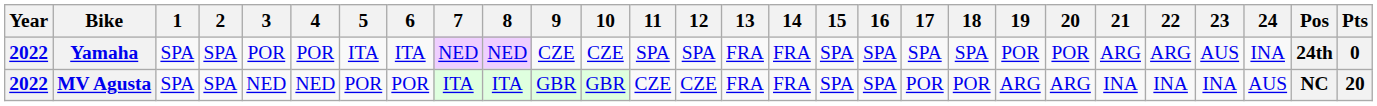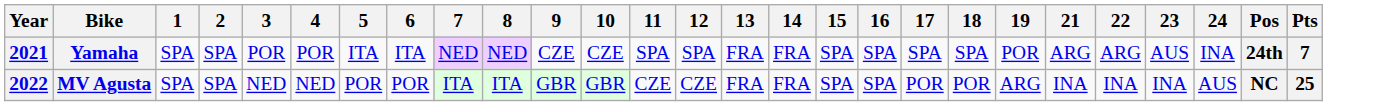 <table class="wikitable" style="text-align:center; font-size:90%">
 <tr>
 <th>Year</th>
 <th>Bike</th>
 <th>1</th>
 <th>2</th>
 <th>3</th>
 <th>4</th>
 <th>5</th>
 <th>6</th>
 <th>7</th>
 <th>8</th>
 <th>9</th>
 <th>10</th>
 <th>11</th>
 <th>12</th>
 <th>13</th>
 <th>14</th>
 <th>15</th>
 <th>16</th>
 <th>17</th>
 <th>18</th>
 <th>19</th>
-<th>20</th>
 <th>21</th>
 <th>22</th>
 <th>23</th>
 <th>24</th>
 <th>Pos</th>
 <th>Pts</th>
 </tr>
 <tr>
-<th><a href='#'>2022</a></th>
+<th><a href='#'>2021</a></th>
 <th><a href='#'>Yamaha</a></th>
 <td><a href='#'>SPA</a></td>
 <td><a href='#'>SPA</a></td>
 <td><a href='#'>POR</a></td>
 <td><a href='#'>POR</a></td>
 <td><a href='#'>ITA</a></td>
 <td><a href='#'>ITA</a></td>
 <td style="background:#efcfff;"><a href='#'>NED</a><br></td>
 <td style="background:#efcfff;"><a href='#'>NED</a><br></td>
 <td><a href='#'>CZE</a></td>
 <td><a href='#'>CZE</a></td>
 <td><a href='#'>SPA</a></td>
 <td><a href='#'>SPA</a></td>
 <td><a href='#'>FRA</a></td>
 <td><a href='#'>FRA</a></td>
 <td><a href='#'>SPA</a></td>
 <td><a href='#'>SPA</a></td>
 <td><a href='#'>SPA</a></td>
 <td><a href='#'>SPA</a></td>
 <td><a href='#'>POR</a></td>
-<td><a href='#'>POR</a></td>
 <td><a href='#'>ARG</a></td>
 <td><a href='#'>ARG</a></td>
 <td><a href='#'>AUS</a></td>
 <td><a href='#'>INA</a></td>
 <th>24th</th>
-<th>0</th>
+<th>7</th>
 </tr>
 <tr>
 <th><a href='#'>2022</a></th>
 <th><a href='#'>MV Agusta</a></th>
 <td><a href='#'>SPA</a></td>
 <td><a href='#'>SPA</a></td>
 <td><a href='#'>NED</a></td>
 <td><a href='#'>NED</a></td>
 <td><a href='#'>POR</a></td>
 <td><a href='#'>POR</a></td>
 <td style="background:#dfffdf;"><a href='#'>ITA</a><br></td>
 <td style="background:#dfffdf;"><a href='#'>ITA</a><br></td>
 <td style="background:#dfffdf;"><a href='#'>GBR</a><br></td>
 <td style="background:#dfffdf;"><a href='#'>GBR</a><br></td>
 <td><a href='#'>CZE</a></td>
 <td><a href='#'>CZE</a></td>
 <td><a href='#'>FRA</a></td>
 <td><a href='#'>FRA</a></td>
 <td><a href='#'>SPA</a></td>
 <td><a href='#'>SPA</a></td>
 <td><a href='#'>POR</a></td>
 <td><a href='#'>POR</a></td>
 <td><a href='#'>ARG</a></td>
-<td><a href='#'>ARG</a></td>
 <td><a href='#'>INA</a></td>
 <td><a href='#'>INA</a></td>
 <td><a href='#'>INA</a></td>
 <td><a href='#'>AUS</a></td>
 <th>NC</th>
-<th>20</th>
+<th>25</th>
 </tr>
 </table>
